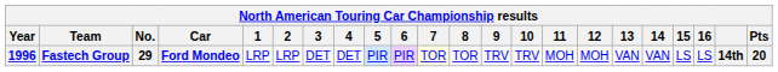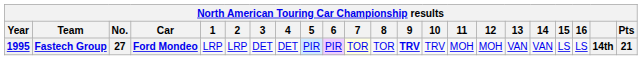 <table class="wikitable" style="text-align:center; font-size:80%">
 <tr>
 <th colspan=45><a href='#'>North American Touring Car Championship</a> results</th>
 </tr>
 <tr>
 <th>Year</th>
 <th>Team</th>
 <th>No.</th>
 <th>Car</th>
 <th>1</th>
 <th>2</th>
 <th>3</th>
 <th>4</th>
 <th>5</th>
 <th>6</th>
 <th>7</th>
 <th>8</th>
 <th>9</th>
 <th>10</th>
 <th>11</th>
 <th>12</th>
 <th>13</th>
 <th>14</th>
 <th>15</th>
 <th>16</th>
 <th></th>
 <th>Pts</th>
 </tr>
 <tr>
-<th><a href='#'>1996</a></th>
+<th><a href='#'>1995</a></th>
 <th><a href='#'>Fastech Group</a></th>
-<th>29</th>
+<th>27</th>
 <th><a href='#'>Ford Mondeo</a></th>
 <td><a href='#'>LRP</a></td>
 <td><a href='#'>LRP</a></td>
 <td><a href='#'>DET</a></td>
 <td><a href='#'>DET</a></td>
 <td style="background:#CFEAFF;"><a href='#'>PIR</a><br></td>
 <td style="background:#EFCFFF;"><a href='#'>PIR</a><br></td>
 <td style="background: lightyellow;"><a href='#'>TOR</a></td>
 <td><a href='#'>TOR</a></td>
-<td><a href='#'>TRV</a></td>
+<td><strong><a href='#'>TRV</a></strong></td>
 <td><a href='#'>TRV</a></td>
 <td><a href='#'>MOH</a></td>
 <td><a href='#'>MOH</a></td>
 <td><a href='#'>VAN</a></td>
 <td><a href='#'>VAN</a></td>
 <td><a href='#'>LS</a></td>
 <td><a href='#'>LS</a></td>
 <th>14th</th>
-<th>20</th>
+<th>21</th>
 </tr>
 </table>
